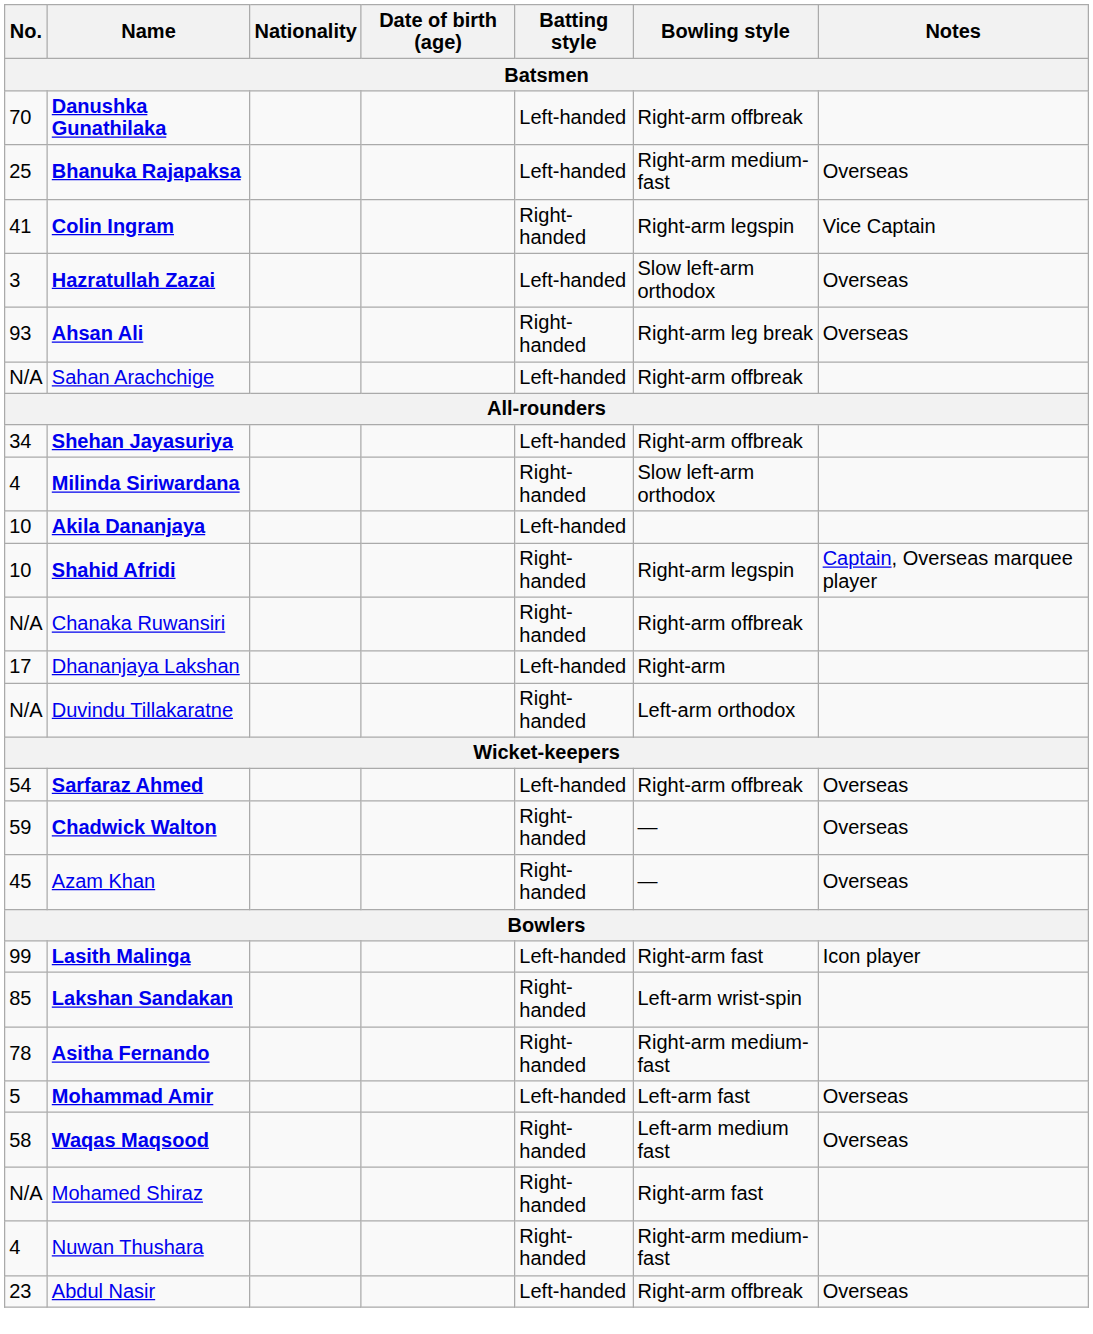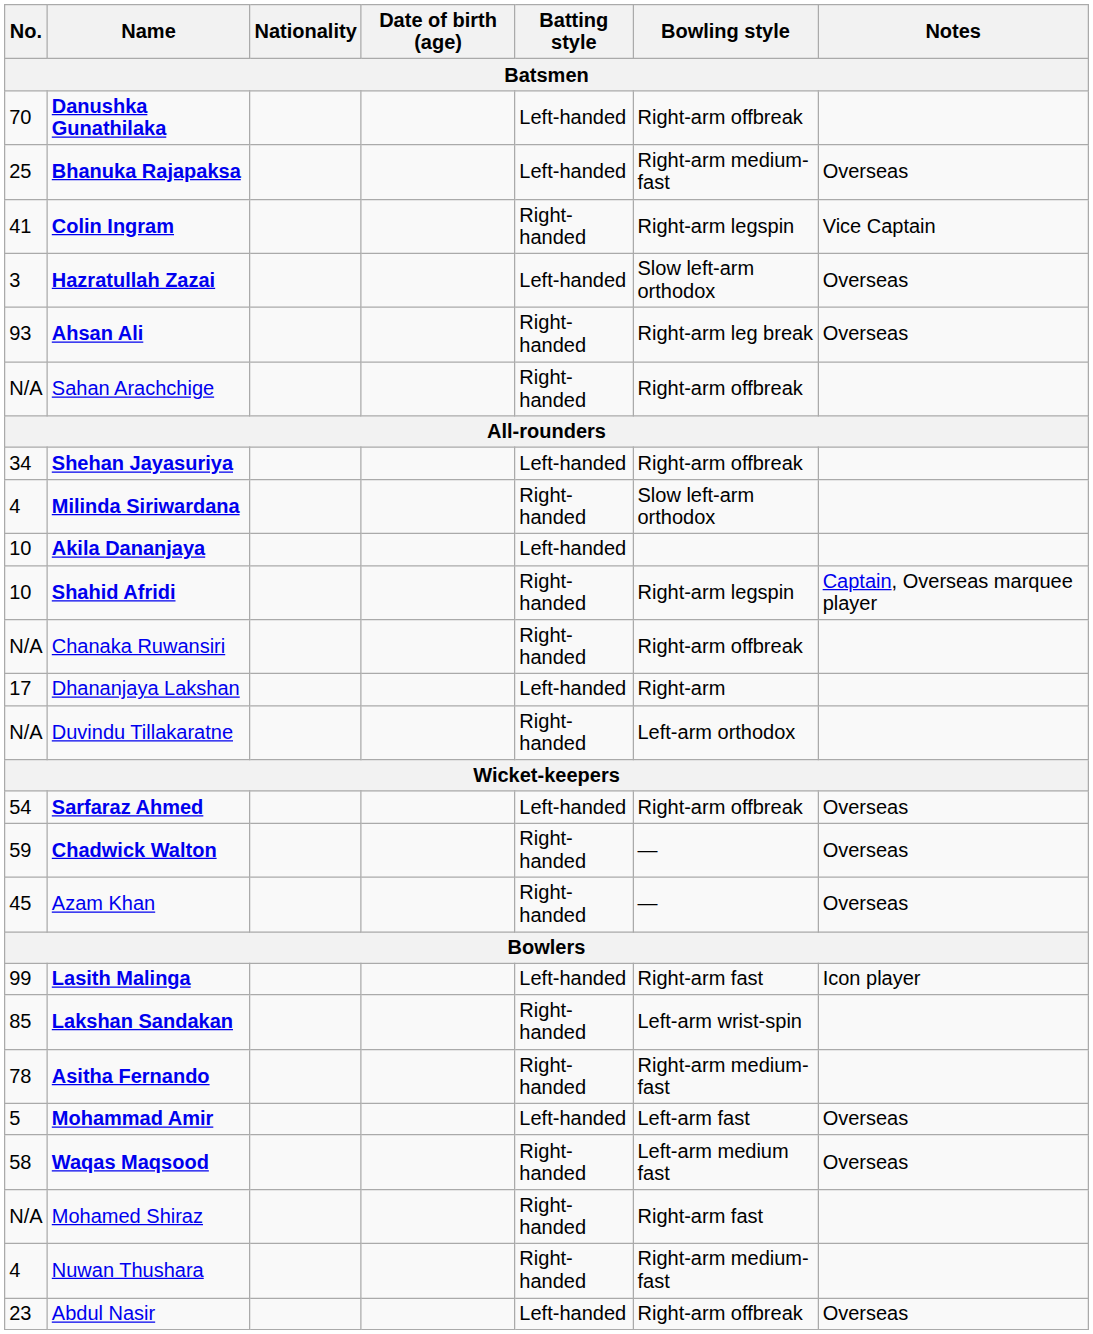 <table class="wikitable">
 <tr>
 <th>No.</th>
 <th>Name</th>
 <th>Nationality</th>
 <th>Date of birth (age)</th>
 <th>Batting style</th>
 <th>Bowling style</th>
 <th>Notes</th>
 </tr>
 <tr>
 <th colspan="7">Batsmen</th>
 </tr>
 <tr>
 <td>70</td>
 <td><strong><a href='#'>Danushka Gunathilaka</a></strong></td>
 <td></td>
 <td></td>
 <td>Left-handed</td>
 <td>Right-arm offbreak</td>
 <td></td>
 </tr>
 <tr>
 <td>25</td>
 <td><strong><a href='#'>Bhanuka Rajapaksa</a></strong></td>
 <td></td>
 <td></td>
 <td>Left-handed</td>
 <td>Right-arm medium-fast</td>
 <td>Overseas</td>
 </tr>
 <tr>
 <td>41</td>
 <td><strong><a href='#'>Colin Ingram</a></strong></td>
 <td></td>
 <td></td>
 <td>Right-handed</td>
 <td>Right-arm legspin</td>
 <td>Vice Captain</td>
 </tr>
 <tr>
 <td>3</td>
 <td><strong><a href='#'>Hazratullah Zazai</a></strong></td>
 <td></td>
 <td></td>
 <td>Left-handed</td>
 <td>Slow left-arm orthodox</td>
 <td>Overseas</td>
 </tr>
 <tr>
 <td>93</td>
 <td><strong> <a href='#'>Ahsan Ali</a></strong></td>
 <td></td>
 <td></td>
 <td>Right-handed</td>
 <td>Right-arm leg break</td>
 <td>Overseas</td>
 </tr>
 <tr>
 <td>N/A</td>
 <td><a href='#'>Sahan Arachchige</a></td>
 <td></td>
 <td></td>
-<td>Left-handed</td>
+<td>Right-handed</td>
 <td>Right-arm offbreak</td>
 <td></td>
 </tr>
 <tr>
 <th colspan="7">All-rounders</th>
 </tr>
 <tr>
 <td>34</td>
 <td><strong><a href='#'>Shehan Jayasuriya</a></strong></td>
 <td></td>
 <td></td>
 <td>Left-handed</td>
 <td>Right-arm offbreak</td>
 <td></td>
 </tr>
 <tr>
 <td>4</td>
 <td><strong><a href='#'>Milinda Siriwardana</a></strong></td>
 <td></td>
 <td></td>
 <td>Right-handed</td>
 <td>Slow left-arm orthodox</td>
 <td></td>
 </tr>
 <tr>
 <td>10</td>
 <td><strong><a href='#'>Akila Dananjaya</a></strong></td>
 <td></td>
 <td></td>
 <td>Left-handed</td>
 <td Right-arm offbreak/legbreak></td>
 <td></td>
 </tr>
 <tr>
 <td>10</td>
 <td><strong><a href='#'>Shahid Afridi</a></strong></td>
 <td></td>
 <td></td>
 <td>Right-handed</td>
 <td>Right-arm legspin</td>
 <td><a href='#'>Captain</a>, Overseas marquee player</td>
 </tr>
 <tr>
 <td>N/A</td>
 <td><a href='#'>Chanaka Ruwansiri</a></td>
 <td></td>
 <td></td>
 <td>Right-handed</td>
 <td>Right-arm offbreak</td>
 <td></td>
 </tr>
 <tr>
 <td>17</td>
 <td><a href='#'>Dhananjaya Lakshan</a></td>
 <td></td>
 <td></td>
 <td>Left-handed</td>
 <td>Right-arm</td>
 <td></td>
 </tr>
 <tr>
 <td>N/A</td>
 <td><a href='#'>Duvindu Tillakaratne</a></td>
 <td></td>
 <td></td>
 <td>Right-handed</td>
 <td>Left-arm orthodox</td>
 <td></td>
 </tr>
 <tr>
 <th colspan="7">Wicket-keepers</th>
 </tr>
 <tr>
 <td>54</td>
 <td><strong><a href='#'>Sarfaraz Ahmed</a></strong></td>
 <td></td>
 <td></td>
 <td>Left-handed</td>
 <td>Right-arm offbreak</td>
 <td>Overseas</td>
 </tr>
 <tr>
 <td>59</td>
 <td><strong><a href='#'>Chadwick Walton</a></strong></td>
 <td></td>
 <td></td>
 <td>Right-handed</td>
 <td>—</td>
 <td>Overseas</td>
 </tr>
 <tr>
 <td>45</td>
 <td><a href='#'>Azam Khan</a></td>
 <td></td>
 <td></td>
 <td>Right-handed</td>
 <td>—</td>
 <td>Overseas</td>
 </tr>
 <tr>
 <th colspan="7">Bowlers</th>
 </tr>
 <tr>
 <td>99</td>
 <td><strong><a href='#'>Lasith Malinga</a></strong></td>
 <td></td>
 <td></td>
 <td>Left-handed</td>
 <td>Right-arm fast</td>
 <td>Icon player</td>
 </tr>
 <tr>
 <td>85</td>
 <td><strong><a href='#'>Lakshan Sandakan</a></strong></td>
 <td></td>
 <td></td>
 <td>Right-handed</td>
 <td>Left-arm wrist-spin</td>
 <td></td>
 </tr>
 <tr>
 <td>78</td>
 <td><strong><a href='#'>Asitha Fernando</a></strong></td>
 <td></td>
 <td></td>
 <td>Right-handed</td>
 <td>Right-arm medium-fast</td>
 <td></td>
 </tr>
 <tr>
 <td>5</td>
 <td><strong><a href='#'>Mohammad Amir</a></strong></td>
 <td></td>
 <td></td>
 <td>Left-handed</td>
 <td>Left-arm fast</td>
 <td>Overseas</td>
 </tr>
 <tr>
 <td>58</td>
 <td><strong><a href='#'>Waqas Maqsood</a></strong></td>
 <td></td>
 <td></td>
 <td>Right-handed</td>
 <td>Left-arm medium fast</td>
 <td>Overseas</td>
 </tr>
 <tr>
 <td>N/A</td>
 <td><a href='#'>Mohamed Shiraz</a></td>
 <td></td>
 <td></td>
 <td>Right-handed</td>
 <td>Right-arm fast</td>
 <td></td>
 </tr>
 <tr>
 <td>4</td>
 <td><a href='#'>Nuwan Thushara</a></td>
 <td></td>
 <td></td>
 <td>Right-handed</td>
 <td>Right-arm medium-fast</td>
 <td></td>
 </tr>
 <tr>
 <td>23</td>
 <td><a href='#'>Abdul Nasir</a></td>
 <td></td>
 <td></td>
 <td>Left-handed</td>
 <td>Right-arm offbreak</td>
 <td>Overseas</td>
 </tr>
 </table>
